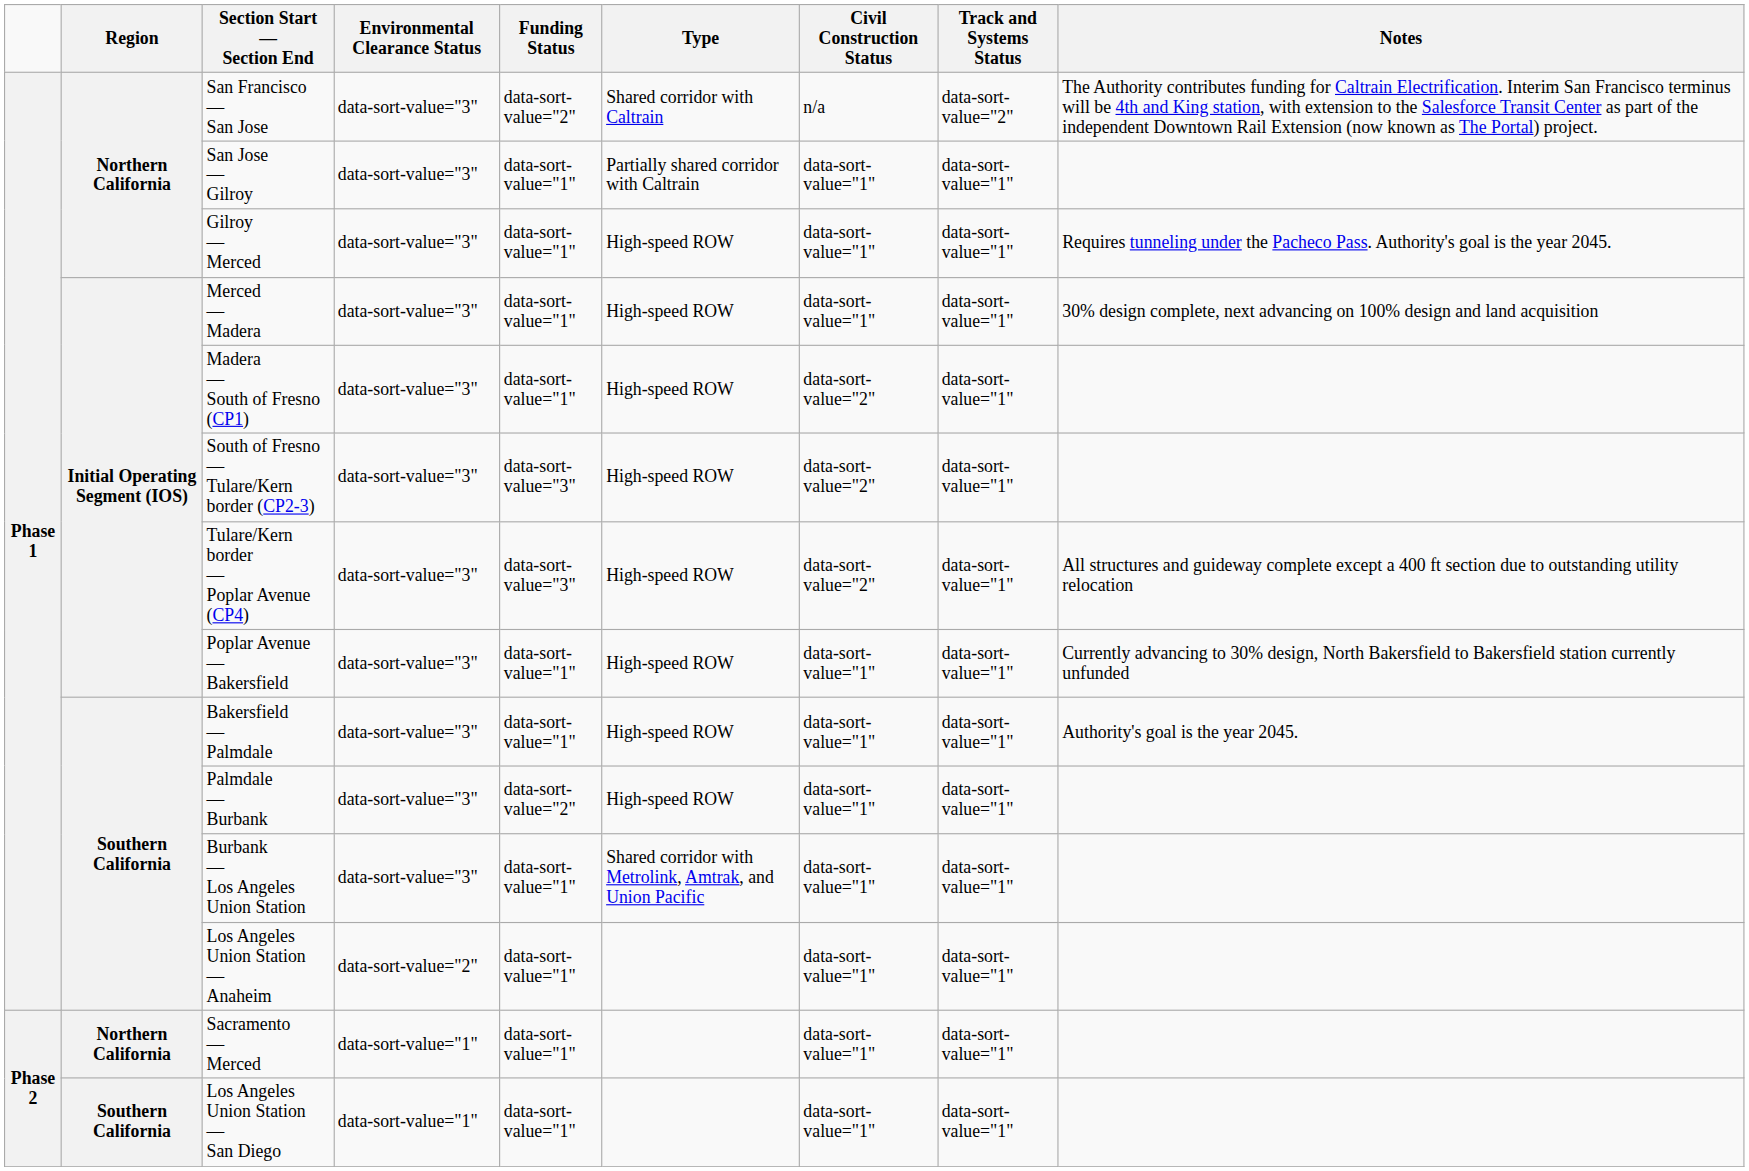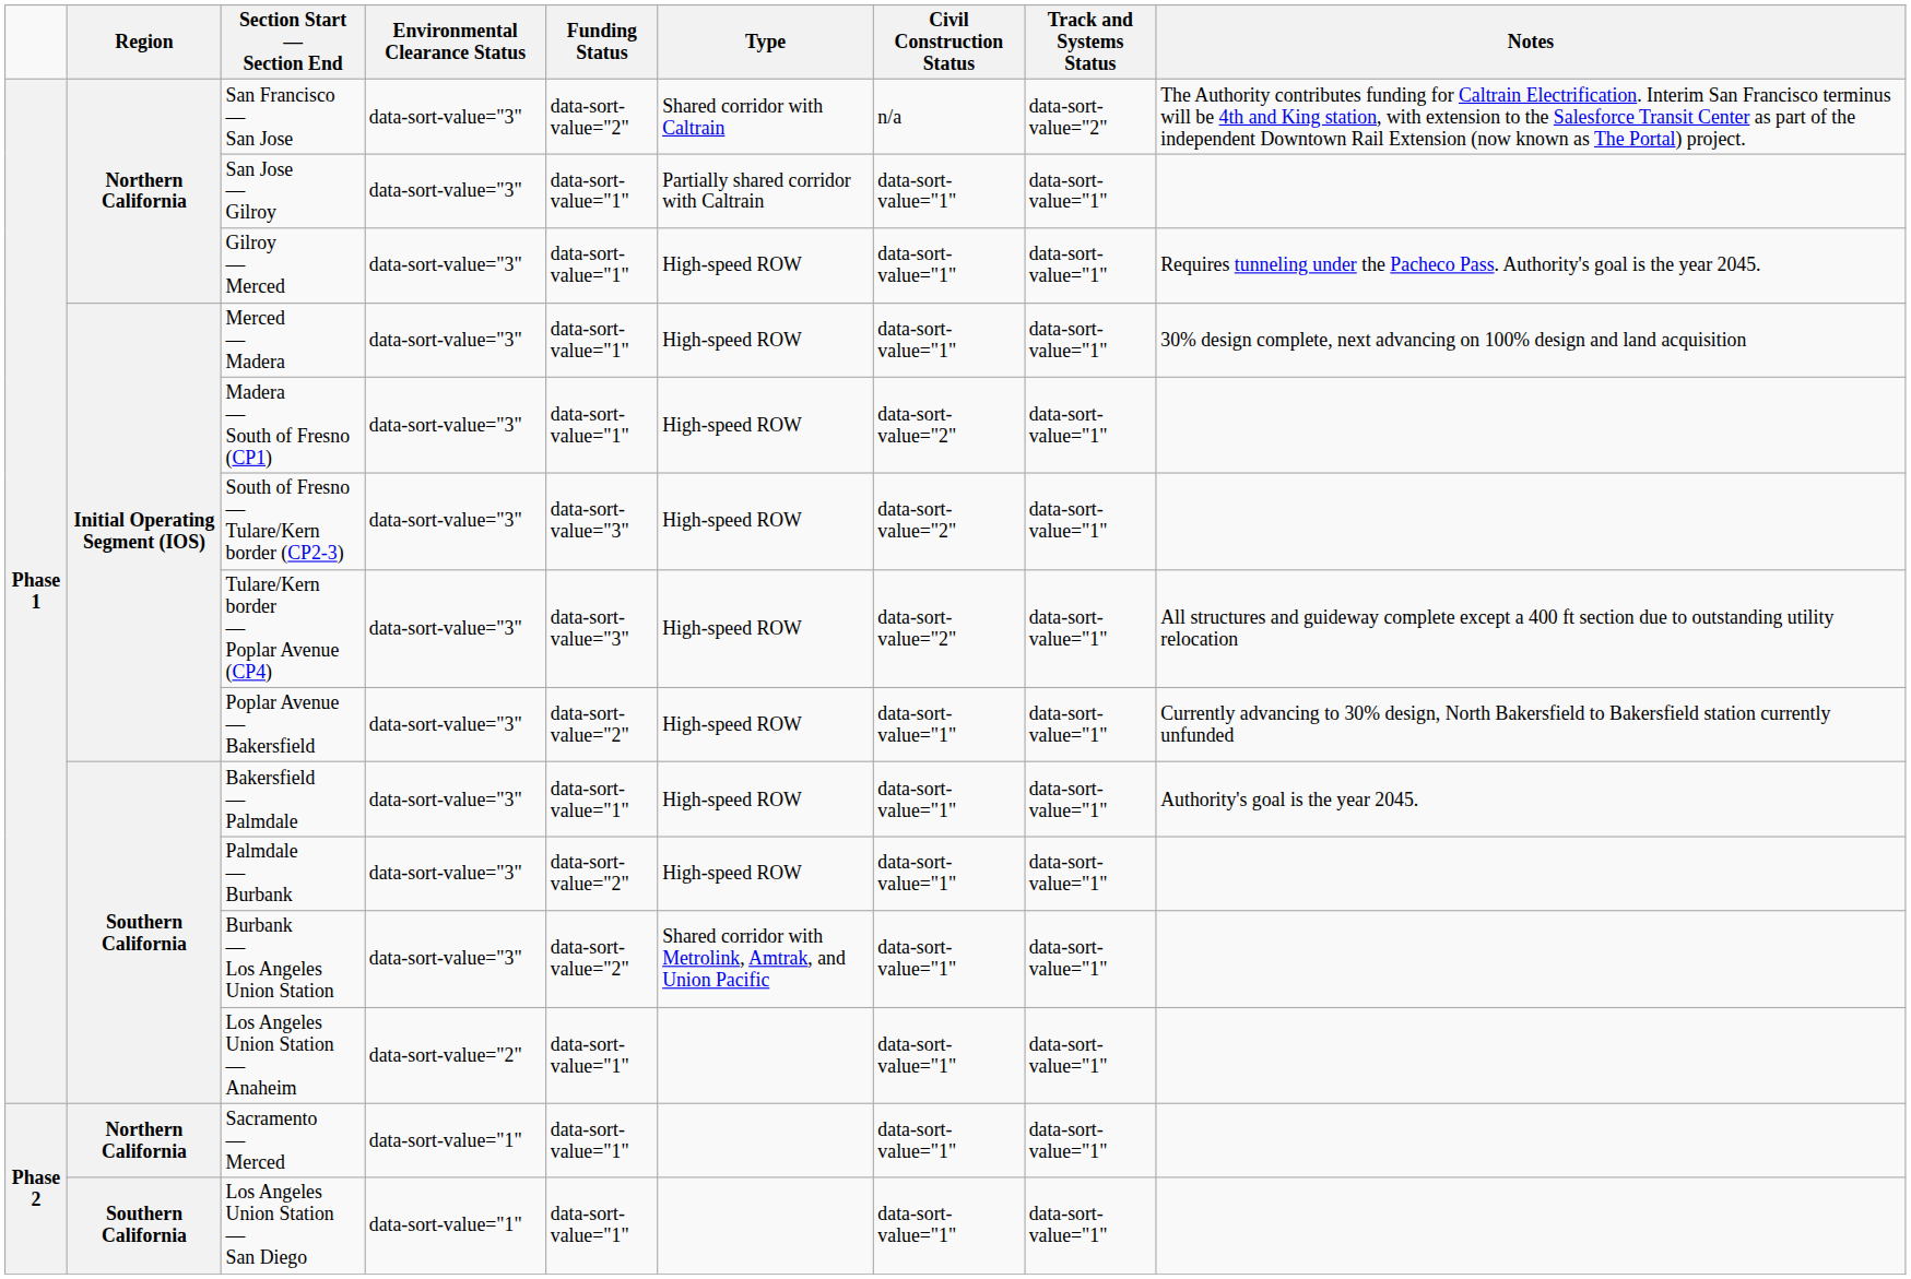 <table class="wikitable sortable">
 <tr>
 <th style="border: none; background: none;"></th>
 <th>Region</th>
 <th>Section Start<br>—<br>Section End</th>
 <th>Environmental Clearance Status</th>
 <th>Funding Status</th>
 <th>Type</th>
 <th>Civil Construction Status</th>
 <th>Track and Systems Status</th>
 <th>Notes</th>
 </tr>
 <tr>
 <th rowspan=12>Phase 1</th>
 <th rowspan = 3>Northern California</th>
 <td>San Francisco<br>—<br>San Jose</td>
 <td>data-sort-value="3" </td>
 <td>data-sort-value="2" </td>
 <td>Shared corridor with <a href='#'>Caltrain</a></td>
 <td>n/a</td>
 <td>data-sort-value="2" </td>
 <td>The Authority contributes funding for <a href='#'>Caltrain Electrification</a>. Interim San Francisco terminus will be <a href='#'>4th and King station</a>, with extension to the <a href='#'>Salesforce Transit Center</a> as part of the independent Downtown Rail Extension (now known as <a href='#'>The Portal</a>) project.</td>
 </tr>
 <tr>
 <td>San Jose<br>—<br>Gilroy</td>
 <td>data-sort-value="3" </td>
 <td>data-sort-value="1" </td>
 <td>Partially shared corridor with Caltrain</td>
 <td>data-sort-value="1" </td>
 <td>data-sort-value="1" </td>
 <td></td>
 </tr>
 <tr>
 <td>Gilroy<br>—<br>Merced</td>
 <td>data-sort-value="3" </td>
 <td>data-sort-value="1" </td>
 <td>High-speed ROW</td>
 <td>data-sort-value="1" </td>
 <td>data-sort-value="1" </td>
 <td>Requires <a href='#'>tunneling under</a> the <a href='#'>Pacheco Pass</a>.  Authority's goal is the year 2045.</td>
 </tr>
 <tr>
 <th rowspan=5>Initial Operating Segment (IOS)</th>
 <td>Merced<br>—<br>Madera</td>
 <td>data-sort-value="3" </td>
 <td>data-sort-value="1" </td>
 <td>High-speed ROW</td>
 <td>data-sort-value="1" </td>
 <td>data-sort-value="1" </td>
 <td>30% design complete, next advancing on 100% design and land acquisition</td>
 </tr>
 <tr>
 <td>Madera<br>—<br>South of Fresno (<a href='#'>CP1</a>)</td>
 <td>data-sort-value="3" </td>
 <td>data-sort-value="1" </td>
 <td>High-speed ROW</td>
 <td>data-sort-value="2" </td>
 <td>data-sort-value="1" </td>
 <td></td>
 </tr>
 <tr>
 <td>South of Fresno<br>—<br>Tulare/Kern border (<a href='#'>CP2-3</a>)</td>
 <td>data-sort-value="3" </td>
 <td>data-sort-value="3" </td>
 <td>High-speed ROW</td>
 <td>data-sort-value="2" </td>
 <td>data-sort-value="1" </td>
 <td></td>
 </tr>
 <tr>
 <td>Tulare/Kern border<br>—<br>Poplar Avenue (<a href='#'>CP4</a>)</td>
 <td>data-sort-value="3" </td>
 <td>data-sort-value="3" </td>
 <td>High-speed ROW</td>
 <td>data-sort-value="2" </td>
 <td>data-sort-value="1" </td>
 <td>All structures and guideway complete except a 400 ft section due to outstanding utility relocation</td>
 </tr>
 <tr>
 <td>Poplar Avenue<br>—<br>Bakersfield</td>
 <td>data-sort-value="3" </td>
-<td>data-sort-value="1" </td>
+<td>data-sort-value="2" </td>
 <td>High-speed ROW</td>
 <td>data-sort-value="1" </td>
 <td>data-sort-value="1" </td>
 <td>Currently advancing to 30% design, North Bakersfield to Bakersfield station currently unfunded</td>
 </tr>
 <tr>
 <th rowspan=4>Southern California</th>
 <td>Bakersfield<br>—<br>Palmdale</td>
 <td>data-sort-value="3" </td>
 <td>data-sort-value="1" </td>
 <td>High-speed ROW</td>
 <td>data-sort-value="1" </td>
 <td>data-sort-value="1" </td>
 <td>Authority's goal is the year 2045.</td>
 </tr>
 <tr>
 <td>Palmdale<br>—<br>Burbank</td>
 <td>data-sort-value="3" </td>
 <td>data-sort-value="2" </td>
 <td>High-speed ROW</td>
 <td>data-sort-value="1" </td>
 <td>data-sort-value="1" </td>
 <td></td>
 </tr>
 <tr>
 <td>Burbank<br>—<br>Los Angeles Union Station</td>
 <td>data-sort-value="3" </td>
-<td>data-sort-value="1" </td>
+<td>data-sort-value="2" </td>
 <td>Shared corridor with <a href='#'>Metrolink</a>, <a href='#'>Amtrak</a>, and <a href='#'>Union Pacific</a></td>
 <td>data-sort-value="1" </td>
 <td>data-sort-value="1" </td>
 <td></td>
 </tr>
 <tr>
 <td>Los Angeles Union Station<br>—<br>Anaheim</td>
 <td>data-sort-value="2" </td>
 <td>data-sort-value="1" </td>
 <td></td>
 <td>data-sort-value="1" </td>
 <td>data-sort-value="1" </td>
 <td></td>
 </tr>
 <tr>
 <th rowspan=2>Phase 2</th>
 <th>Northern California</th>
 <td>Sacramento<br>—<br>Merced</td>
 <td>data-sort-value="1" </td>
 <td>data-sort-value="1" </td>
 <td></td>
 <td>data-sort-value="1" </td>
 <td>data-sort-value="1" </td>
 <td></td>
 </tr>
 <tr>
 <th>Southern California</th>
 <td>Los Angeles Union Station<br>—<br>San Diego</td>
 <td>data-sort-value="1" </td>
 <td>data-sort-value="1" </td>
 <td></td>
 <td>data-sort-value="1" </td>
 <td>data-sort-value="1" </td>
 <td></td>
 </tr>
 </table>
